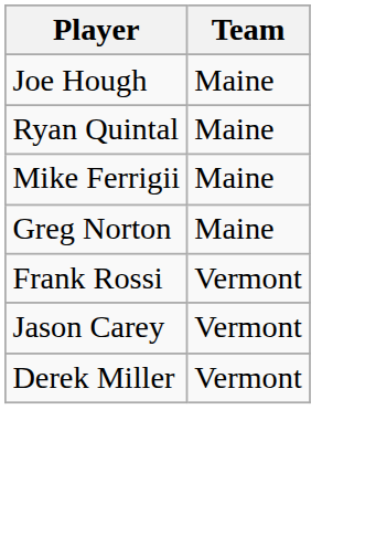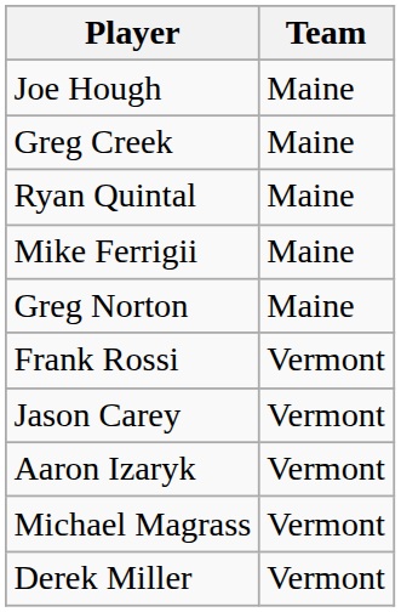 <table class=wikitable>
 <tr>
 <th>Player</th>
 <th>Team</th>
 </tr>
 <tr>
 <td>Joe Hough</td>
+<td>Maine</td>
+</tr>
+<tr>
+<td>Greg Creek</td>
 <td>Maine</td>
 </tr>
 <tr>
 <td>Ryan Quintal</td>
 <td>Maine</td>
 </tr>
 <tr>
 <td>Mike Ferrigii</td>
 <td>Maine</td>
 </tr>
 <tr>
 <td>Greg Norton</td>
 <td>Maine</td>
 </tr>
 <tr>
 <td>Frank Rossi</td>
 <td>Vermont</td>
 </tr>
 <tr>
 <td>Jason Carey</td>
 <td>Vermont</td>
 </tr>
 <tr>
+<td>Aaron Izaryk</td>
+<td>Vermont</td>
+</tr>
+<tr>
+<td>Michael Magrass</td>
+<td>Vermont</td>
+</tr>
+<tr>
 <td>Derek Miller</td>
 <td>Vermont</td>
 </tr>
 </table>
